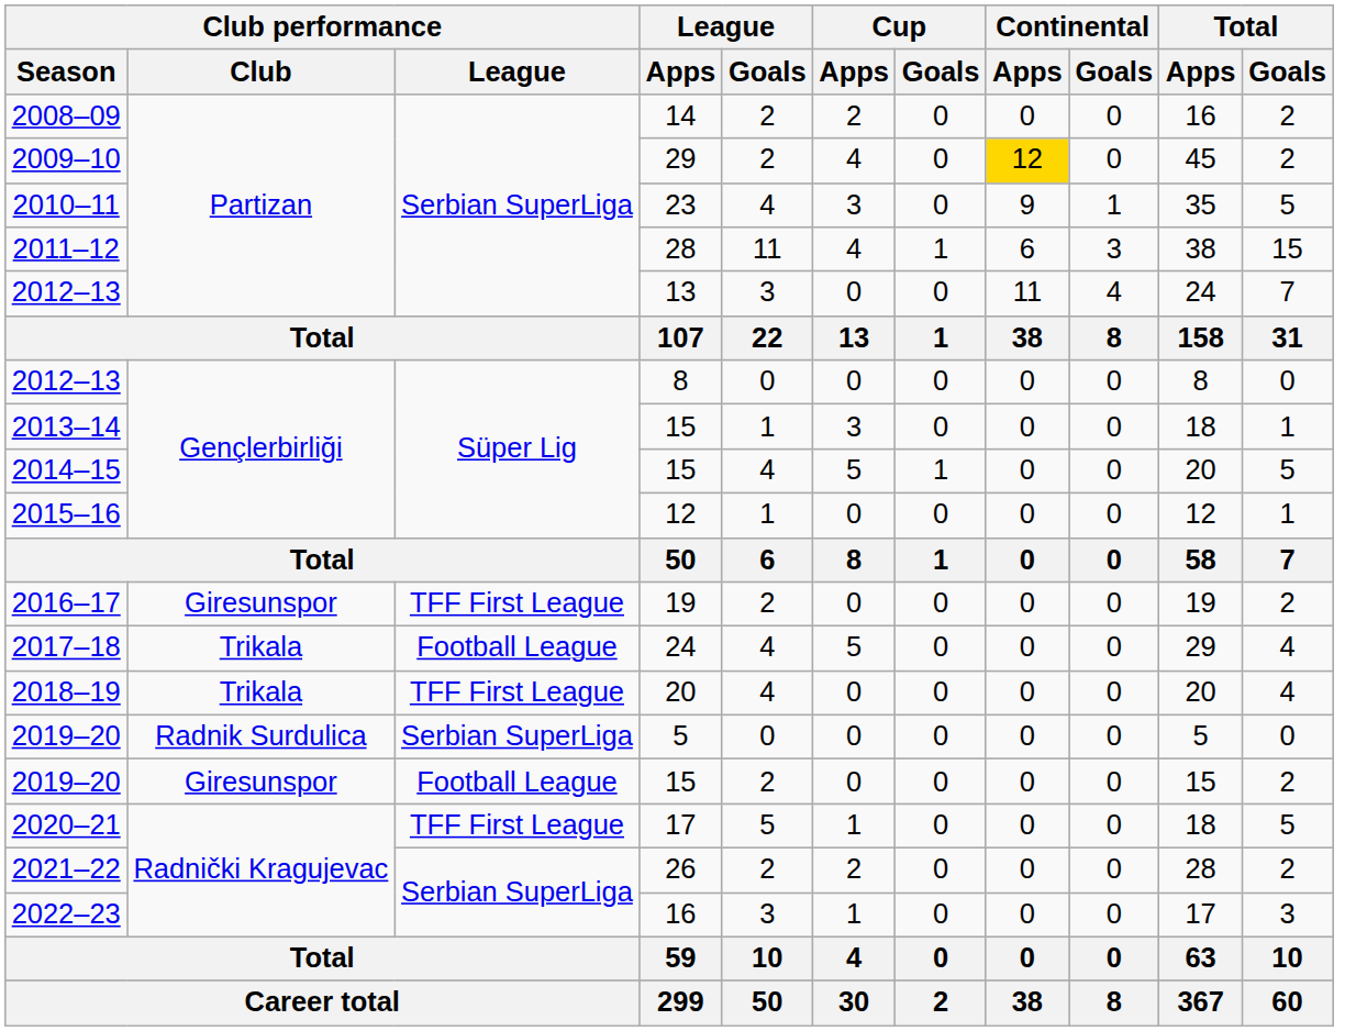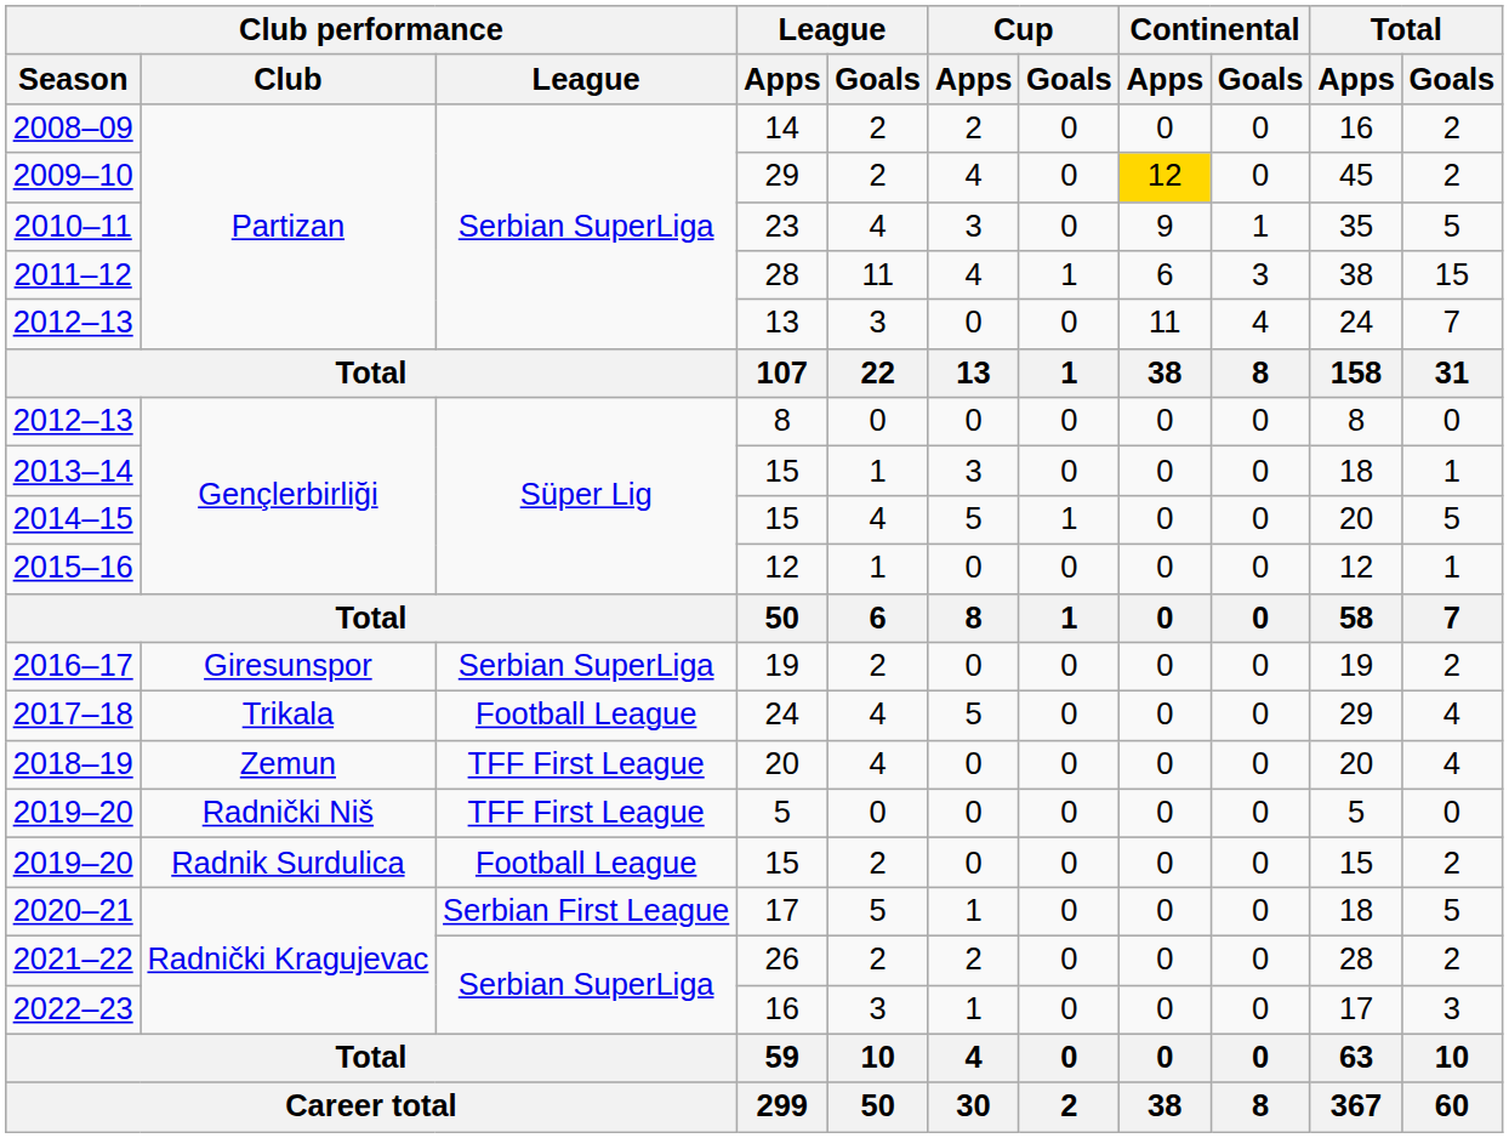 <table class="wikitable" style="text-align:center">
 <tr>
 <th colspan=3>Club performance</th>
 <th colspan=2>League</th>
 <th colspan=2>Cup</th>
 <th colspan=2>Continental</th>
 <th colspan=2>Total</th>
 </tr>
 <tr>
 <th>Season</th>
 <th>Club</th>
 <th>League</th>
 <th>Apps</th>
 <th>Goals</th>
 <th>Apps</th>
 <th>Goals</th>
 <th>Apps</th>
 <th>Goals</th>
 <th>Apps</th>
 <th>Goals</th>
 </tr>
 <tr>
 <td><a href='#'>2008–09</a></td>
 <td rowspan=5><a href='#'>Partizan</a></td>
 <td rowspan=5><a href='#'>Serbian SuperLiga</a></td>
 <td>14</td>
 <td>2</td>
 <td>2</td>
 <td>0</td>
 <td>0</td>
 <td>0</td>
 <td>16</td>
 <td>2</td>
 </tr>
 <tr>
 <td><a href='#'>2009–10</a></td>
 <td>29</td>
 <td>2</td>
 <td>4</td>
 <td>0</td>
 <td style="background: gold;">12</td>
 <td>0</td>
 <td>45</td>
 <td>2</td>
 </tr>
 <tr>
 <td><a href='#'>2010–11</a></td>
 <td>23</td>
 <td>4</td>
 <td>3</td>
 <td>0</td>
 <td>9</td>
 <td>1</td>
 <td>35</td>
 <td>5</td>
 </tr>
 <tr>
 <td><a href='#'>2011–12</a></td>
 <td>28</td>
 <td>11</td>
 <td>4</td>
 <td>1</td>
 <td>6</td>
 <td>3</td>
 <td>38</td>
 <td>15</td>
 </tr>
 <tr>
 <td><a href='#'>2012–13</a></td>
 <td>13</td>
 <td>3</td>
 <td>0</td>
 <td>0</td>
 <td>11</td>
 <td>4</td>
 <td>24</td>
 <td>7</td>
 </tr>
 <tr>
 <th colspan="3">Total</th>
 <th>107</th>
 <th>22</th>
 <th>13</th>
 <th>1</th>
 <th>38</th>
 <th>8</th>
 <th>158</th>
 <th>31</th>
 </tr>
 <tr>
 <td><a href='#'>2012–13</a></td>
 <td rowspan="4"><a href='#'>Gençlerbirliği</a></td>
 <td rowspan="4"><a href='#'>Süper Lig</a></td>
 <td>8</td>
 <td>0</td>
 <td>0</td>
 <td>0</td>
 <td>0</td>
 <td>0</td>
 <td>8</td>
 <td>0</td>
 </tr>
 <tr>
 <td><a href='#'>2013–14</a></td>
 <td>15</td>
 <td>1</td>
 <td>3</td>
 <td>0</td>
 <td>0</td>
 <td>0</td>
 <td>18</td>
 <td>1</td>
 </tr>
 <tr>
 <td><a href='#'>2014–15</a></td>
 <td>15</td>
 <td>4</td>
 <td>5</td>
 <td>1</td>
 <td>0</td>
 <td>0</td>
 <td>20</td>
 <td>5</td>
 </tr>
 <tr>
 <td><a href='#'>2015–16</a></td>
 <td>12</td>
 <td>1</td>
 <td>0</td>
 <td>0</td>
 <td>0</td>
 <td>0</td>
 <td>12</td>
 <td>1</td>
 </tr>
 <tr>
 <th colspan="3">Total</th>
 <th>50</th>
 <th>6</th>
 <th>8</th>
 <th>1</th>
 <th>0</th>
 <th>0</th>
 <th>58</th>
 <th>7</th>
 </tr>
 <tr>
 <td><a href='#'>2016–17</a></td>
 <td><a href='#'>Giresunspor</a></td>
-<td><a href='#'>TFF First League</a></td>
+<td><a href='#'>Serbian SuperLiga</a></td>
 <td>19</td>
 <td>2</td>
 <td>0</td>
 <td>0</td>
 <td>0</td>
 <td>0</td>
 <td>19</td>
 <td>2</td>
 </tr>
 <tr>
 <td><a href='#'>2017–18</a></td>
 <td><a href='#'>Trikala</a></td>
 <td><a href='#'>Football League</a></td>
 <td>24</td>
 <td>4</td>
 <td>5</td>
 <td>0</td>
 <td>0</td>
 <td>0</td>
 <td>29</td>
 <td>4</td>
 </tr>
 <tr>
 <td><a href='#'>2018–19</a></td>
-<td><a href='#'>Trikala</a></td>
+<td><a href='#'>Zemun</a></td>
 <td><a href='#'>TFF First League</a></td>
 <td>20</td>
 <td>4</td>
 <td>0</td>
 <td>0</td>
 <td>0</td>
 <td>0</td>
 <td>20</td>
 <td>4</td>
 </tr>
 <tr>
 <td><a href='#'>2019–20</a></td>
-<td><a href='#'>Radnik Surdulica</a></td>
-<td><a href='#'>Serbian SuperLiga</a></td>
+<td><a href='#'>Radnički Niš</a></td>
+<td><a href='#'>TFF First League</a></td>
 <td>5</td>
 <td>0</td>
 <td>0</td>
 <td>0</td>
 <td>0</td>
 <td>0</td>
 <td>5</td>
 <td>0</td>
 </tr>
 <tr>
 <td><a href='#'>2019–20</a></td>
-<td><a href='#'>Giresunspor</a></td>
+<td><a href='#'>Radnik Surdulica</a></td>
 <td><a href='#'>Football League</a></td>
 <td>15</td>
 <td>2</td>
 <td>0</td>
 <td>0</td>
 <td>0</td>
 <td>0</td>
 <td>15</td>
 <td>2</td>
 </tr>
 <tr>
 <td><a href='#'>2020–21</a></td>
 <td rowspan="3"><a href='#'>Radnički Kragujevac</a></td>
-<td><a href='#'>TFF First League</a></td>
+<td><a href='#'>Serbian First League</a></td>
 <td>17</td>
 <td>5</td>
 <td>1</td>
 <td>0</td>
 <td>0</td>
 <td>0</td>
 <td>18</td>
 <td>5</td>
 </tr>
 <tr>
 <td><a href='#'>2021–22</a></td>
 <td rowspan="2"><a href='#'>Serbian SuperLiga</a></td>
 <td>26</td>
 <td>2</td>
 <td>2</td>
 <td>0</td>
 <td>0</td>
 <td>0</td>
 <td>28</td>
 <td>2</td>
 </tr>
 <tr>
 <td><a href='#'>2022–23</a></td>
 <td>16</td>
 <td>3</td>
 <td>1</td>
 <td>0</td>
 <td>0</td>
 <td>0</td>
 <td>17</td>
 <td>3</td>
 </tr>
 <tr>
 <th colspan="3">Total</th>
 <th>59</th>
 <th>10</th>
 <th>4</th>
 <th>0</th>
 <th>0</th>
 <th>0</th>
 <th>63</th>
 <th>10</th>
 </tr>
 <tr>
 <th colspan="3">Career total</th>
 <th>299</th>
 <th>50</th>
 <th>30</th>
 <th>2</th>
 <th>38</th>
 <th>8</th>
 <th>367</th>
 <th>60</th>
 </tr>
 </table>
